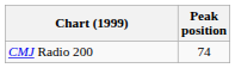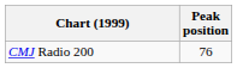 <table class="wikitable">
 <tr>
 <th width="200">Chart (1999)</th>
 <th>Peak<br>position</th>
 </tr>
 <tr>
 <td><em><a href='#'>CMJ</a></em> Radio 200</td>
-<td align="center">74</td>
+<td align="center">76</td>
 </tr>
 </table>
